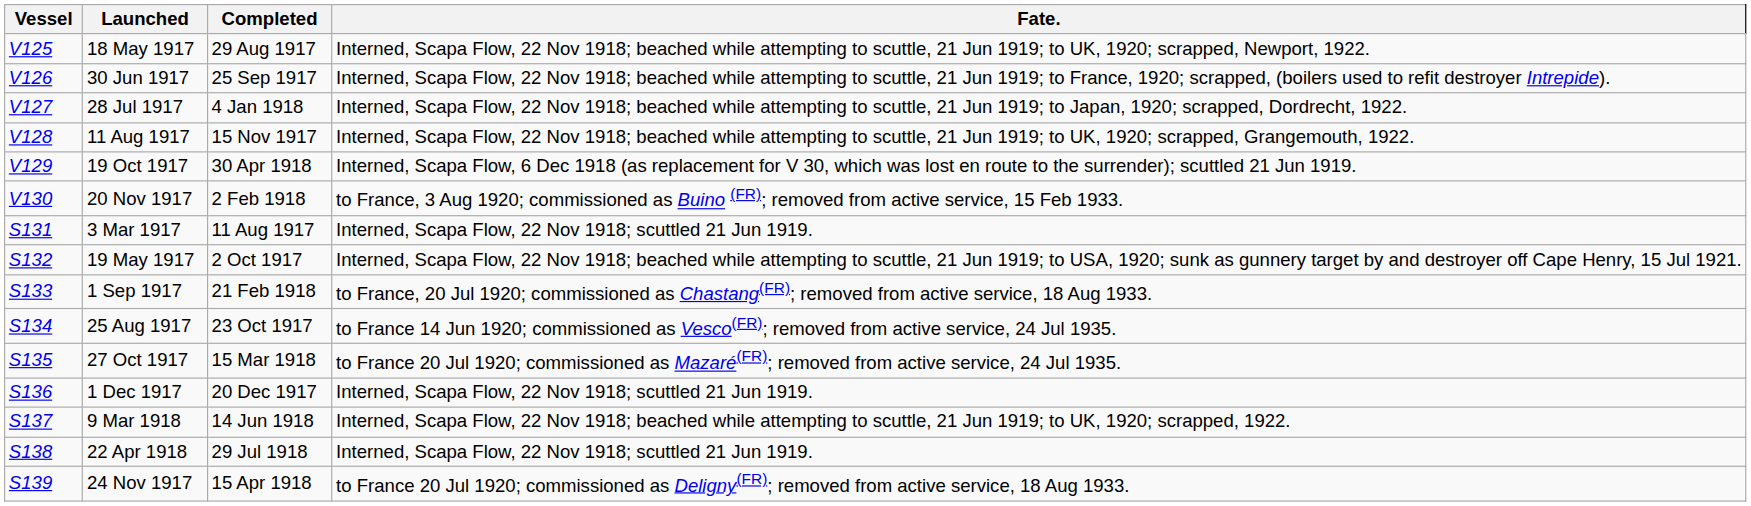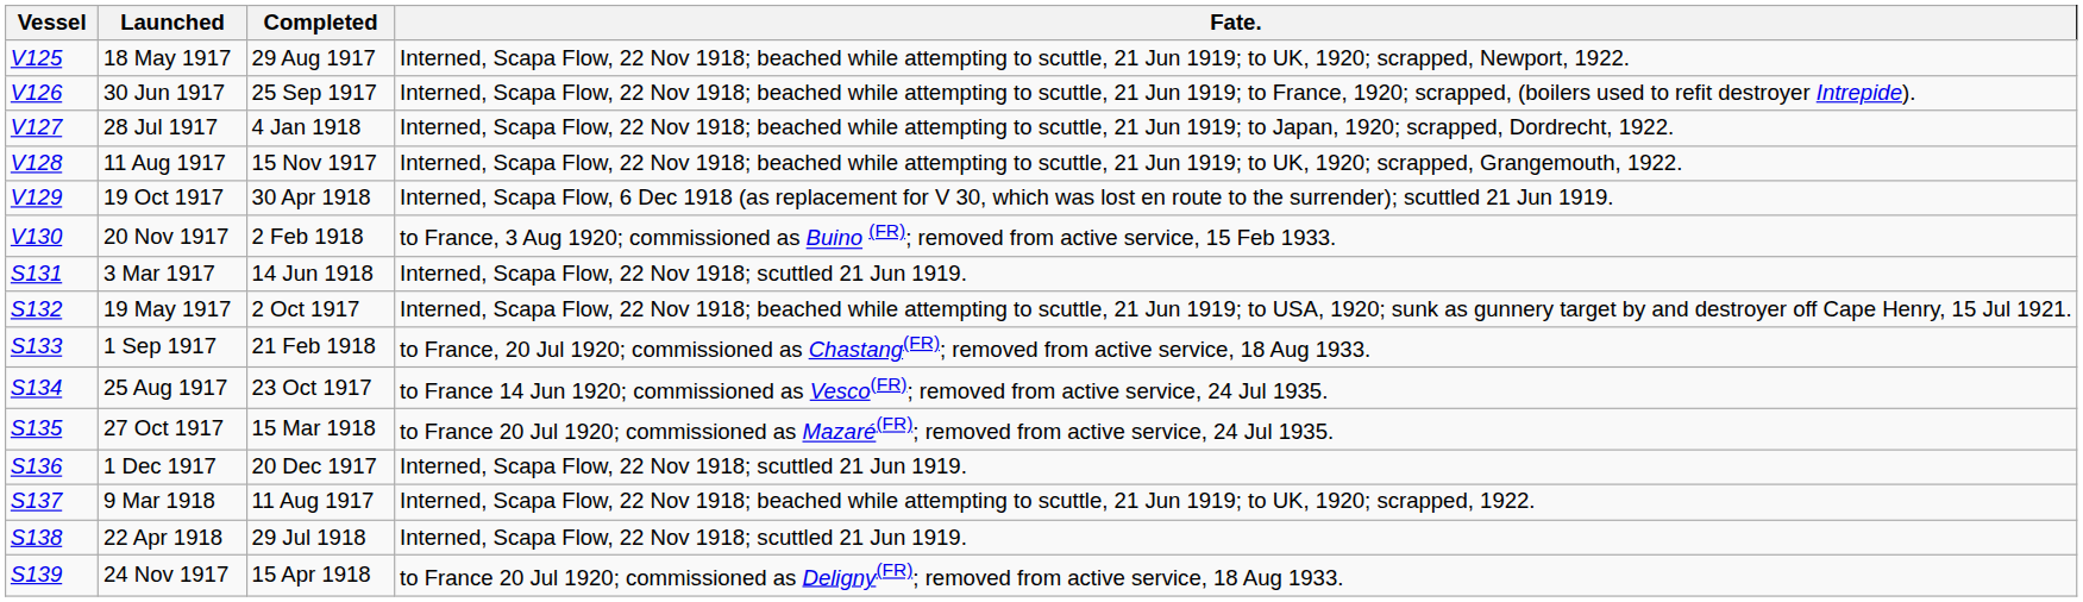 <table class="wikitable">
 <tr>
 <th width="60px">Vessel</th>
 <th width="100px">Launched</th>
 <th width="100px">Completed</th>
 <th style="border-right:1px solid black;">Fate.</th>
 </tr>
 <tr>
 <td><a href='#'><em>V125</em></a></td>
 <td>18 May 1917</td>
 <td>29 Aug 1917</td>
 <td>Interned, Scapa Flow, 22 Nov 1918; beached while attempting to scuttle, 21 Jun 1919; to UK, 1920; scrapped, Newport, 1922.</td>
 </tr>
 <tr>
 <td><a href='#'><em>V126</em></a></td>
 <td>30 Jun 1917</td>
 <td>25 Sep 1917</td>
 <td>Interned, Scapa Flow, 22 Nov 1918; beached while attempting to scuttle, 21 Jun 1919; to France, 1920; scrapped, (boilers used to refit destroyer <em><a href='#'>Intrepide</a></em>).</td>
 </tr>
 <tr>
 <td><a href='#'><em>V127</em></a></td>
 <td>28 Jul 1917</td>
 <td>4 Jan 1918</td>
 <td>Interned, Scapa Flow, 22 Nov 1918; beached while attempting to scuttle, 21 Jun 1919; to Japan, 1920; scrapped, Dordrecht, 1922.</td>
 </tr>
 <tr>
 <td><a href='#'><em>V128</em></a></td>
 <td>11 Aug 1917</td>
 <td>15 Nov 1917</td>
 <td>Interned, Scapa Flow, 22 Nov 1918; beached while attempting to scuttle, 21 Jun 1919; to UK, 1920; scrapped, Grangemouth, 1922.</td>
 </tr>
 <tr>
 <td><a href='#'><em>V129</em></a></td>
 <td>19 Oct 1917</td>
 <td>30 Apr 1918</td>
 <td>Interned, Scapa Flow, 6 Dec 1918 (as replacement for V 30, which was lost en route to the surrender); scuttled 21 Jun 1919.</td>
 </tr>
 <tr>
 <td><a href='#'><em>V130</em></a></td>
 <td>20 Nov 1917</td>
 <td>2 Feb 1918</td>
 <td>to France, 3 Aug 1920; commissioned as <em><a href='#'>Buino</a></em> <sup><a href='#'>(FR)</a></sup>; removed from active service, 15 Feb 1933.</td>
 </tr>
 <tr>
 <td><a href='#'><em>S131</em></a></td>
 <td>3 Mar 1917</td>
-<td>11 Aug 1917</td>
+<td>14 Jun 1918</td>
 <td>Interned, Scapa Flow, 22 Nov 1918; scuttled 21 Jun 1919.</td>
 </tr>
 <tr>
 <td><a href='#'><em>S132</em></a></td>
 <td>19 May 1917</td>
 <td>2 Oct 1917</td>
 <td>Interned, Scapa Flow, 22 Nov 1918; beached while attempting to scuttle, 21 Jun 1919; to USA, 1920; sunk as gunnery target by  and destroyer  off Cape Henry, 15 Jul 1921.</td>
 </tr>
 <tr>
 <td><a href='#'><em>S133</em></a></td>
 <td>1 Sep 1917</td>
 <td>21 Feb 1918</td>
 <td>to France, 20 Jul 1920; commissioned as <em><a href='#'>Chastang</a></em><sup><a href='#'>(FR)</a></sup>; removed from active service, 18 Aug 1933.</td>
 </tr>
 <tr>
 <td><a href='#'><em>S134</em></a></td>
 <td>25 Aug 1917</td>
 <td>23 Oct 1917</td>
 <td>to France 14 Jun 1920; commissioned as <em><a href='#'>Vesco</a></em><sup><a href='#'>(FR)</a></sup>; removed from active service, 24 Jul 1935.</td>
 </tr>
 <tr>
 <td><a href='#'><em>S135</em></a></td>
 <td>27 Oct 1917</td>
 <td>15 Mar 1918</td>
 <td>to France 20 Jul 1920; commissioned as <em><a href='#'>Mazaré</a></em><sup><a href='#'>(FR)</a></sup>; removed from active service, 24 Jul 1935.</td>
 </tr>
 <tr>
 <td><a href='#'><em>S136</em></a></td>
 <td>1 Dec 1917</td>
 <td>20 Dec 1917</td>
 <td>Interned, Scapa Flow, 22 Nov 1918; scuttled 21 Jun 1919.</td>
 </tr>
 <tr>
 <td><a href='#'><em>S137</em></a></td>
 <td>9 Mar 1918</td>
-<td>14 Jun 1918</td>
+<td>11 Aug 1917</td>
 <td>Interned, Scapa Flow, 22 Nov 1918; beached while attempting to scuttle, 21 Jun 1919; to UK, 1920; scrapped, 1922.</td>
 </tr>
 <tr>
 <td><a href='#'><em>S138</em></a></td>
 <td>22 Apr 1918</td>
 <td>29 Jul 1918</td>
 <td>Interned, Scapa Flow, 22 Nov 1918; scuttled 21 Jun 1919.</td>
 </tr>
 <tr>
 <td><a href='#'><em>S139</em></a></td>
 <td>24 Nov 1917</td>
 <td>15 Apr 1918</td>
 <td>to France 20 Jul 1920; commissioned as <em><a href='#'>Deligny</a></em><sup><a href='#'>(FR)</a></sup>; removed from active service, 18 Aug 1933.</td>
 </tr>
 </table>
